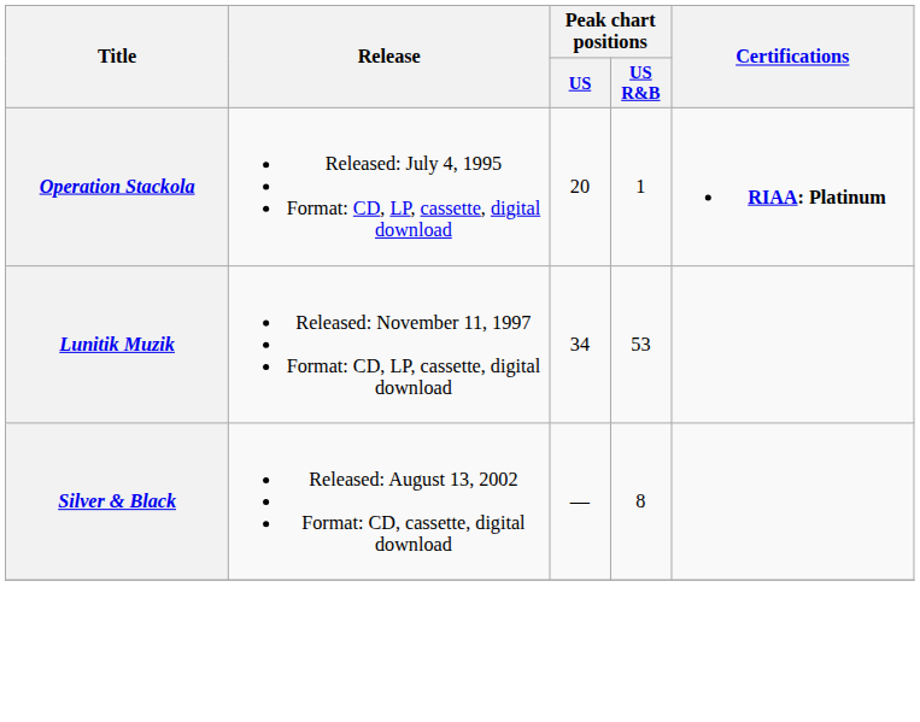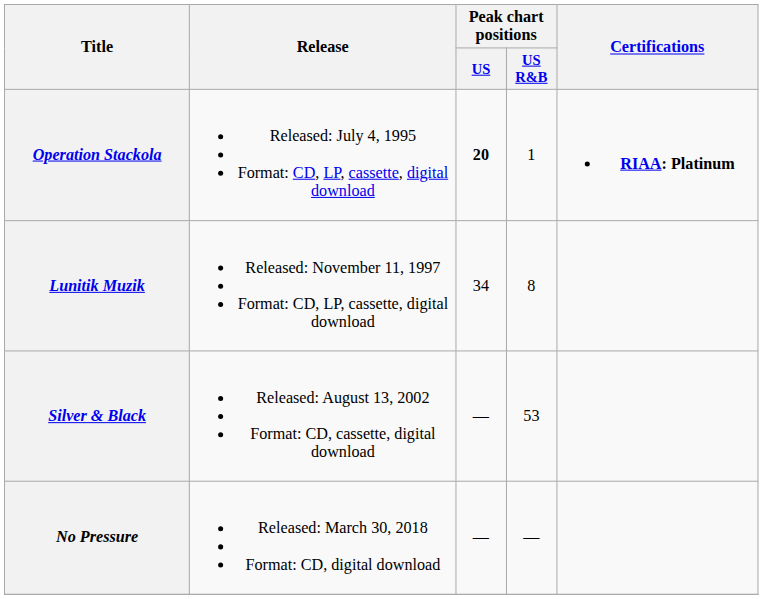 <table class="wikitable plainrowheaders" style="text-align:center;">
 <tr>
 <th scope="col" rowspan="2" style="width:11em;">Title</th>
 <th scope="col" rowspan="2" style="width:16em;">Release</th>
 <th scope="col" colspan="2">Peak chart positions</th>
 <th scope="col" rowspan="2" style="width:12em;"><a href='#'>Certifications</a></th>
 </tr>
 <tr>
 <th style="width:3em;font-size:90%;"><a href='#'>US</a></th>
 <th style="width:3em;font-size:90%;"><a href='#'>US<br>R&B</a></th>
 </tr>
 <tr>
 <th scope="row"><em><a href='#'>Operation Stackola</a></em></th>
 <td><br><ul><li>Released: July 4, 1995</li><li></li><li>Format: <a href='#'>CD</a>, <a href='#'>LP</a>, <a href='#'>cassette</a>, <a href='#'>digital download</a></li></ul></td>
-<td>20</td>
+<td><strong>20</strong></td>
 <td>1</td>
 <td><strong><br><ul><li><a href='#'>RIAA</a>: Platinum</li></ul></strong></td>
 </tr>
 <tr>
 <th scope="row"><em><a href='#'>Lunitik Muzik</a></em></th>
 <td><br><ul><li>Released: November 11, 1997</li><li></li><li>Format: CD, LP, cassette, digital download</li></ul></td>
 <td>34</td>
-<td>53</td>
+<td>8</td>
 <td></td>
 </tr>
 <tr>
 <th scope="row"><em><a href='#'>Silver & Black</a></em></th>
 <td><br><ul><li>Released: August 13, 2002</li><li></li><li>Format: CD, cassette, digital download</li></ul></td>
 <td>—</td>
-<td>8</td>
+<td>53</td>
+<td></td>
+</tr>
+<tr>
+<th scope="row"><em>No Pressure</em></th>
+<td><br><ul><li>Released: March 30, 2018</li><li></li><li>Format: CD, digital download</li></ul></td>
+<td>—</td>
+<td>—</td>
 <td></td>
 </tr>
 <tr>
 </tr>
 </table>
